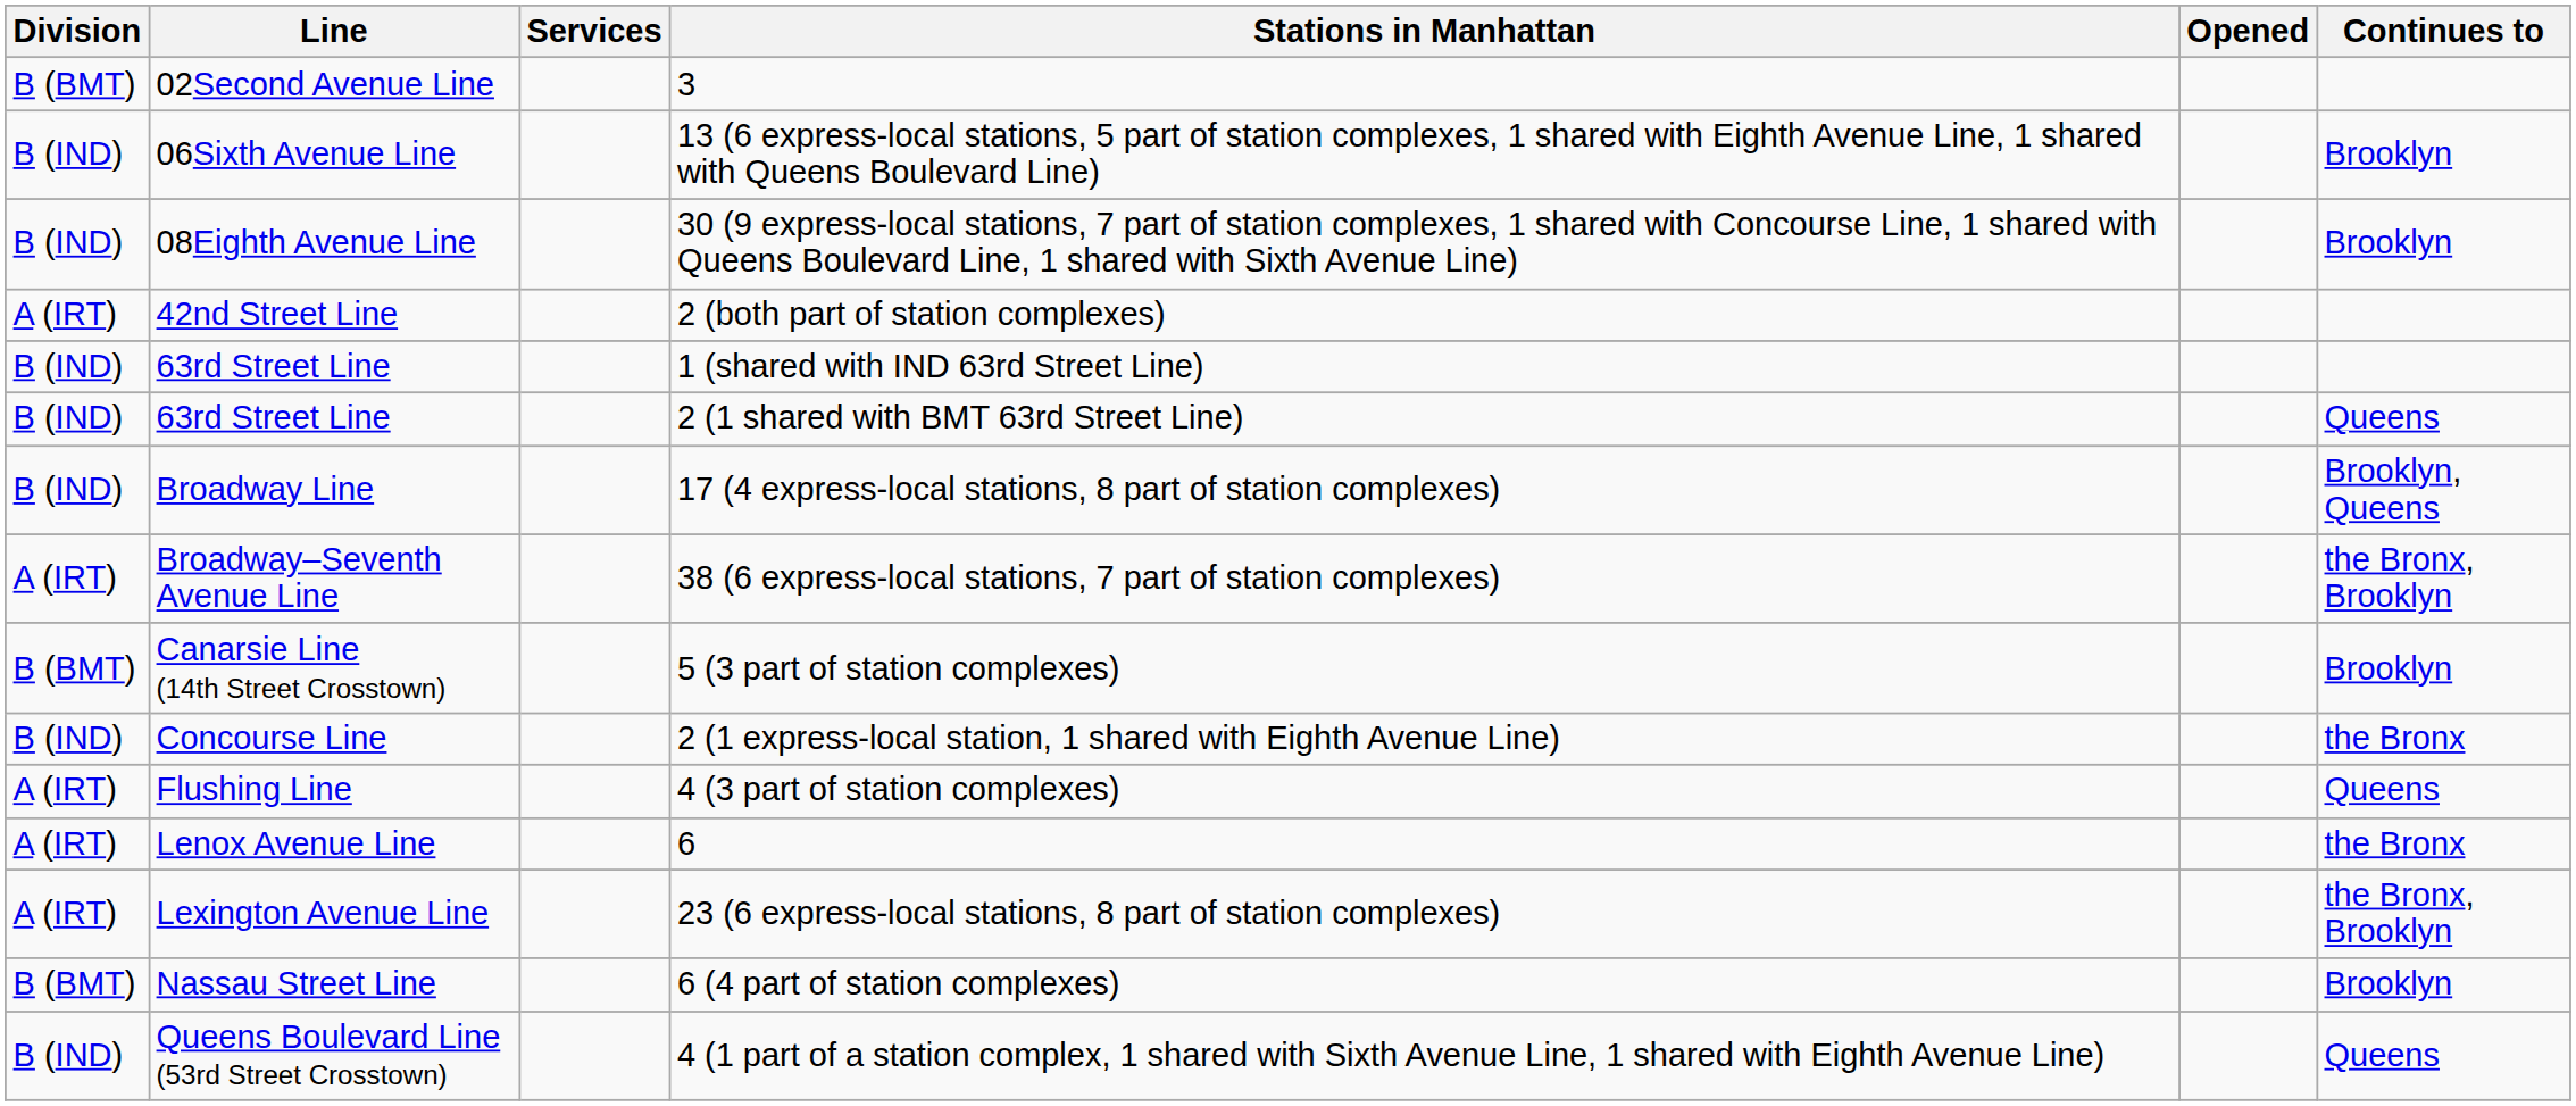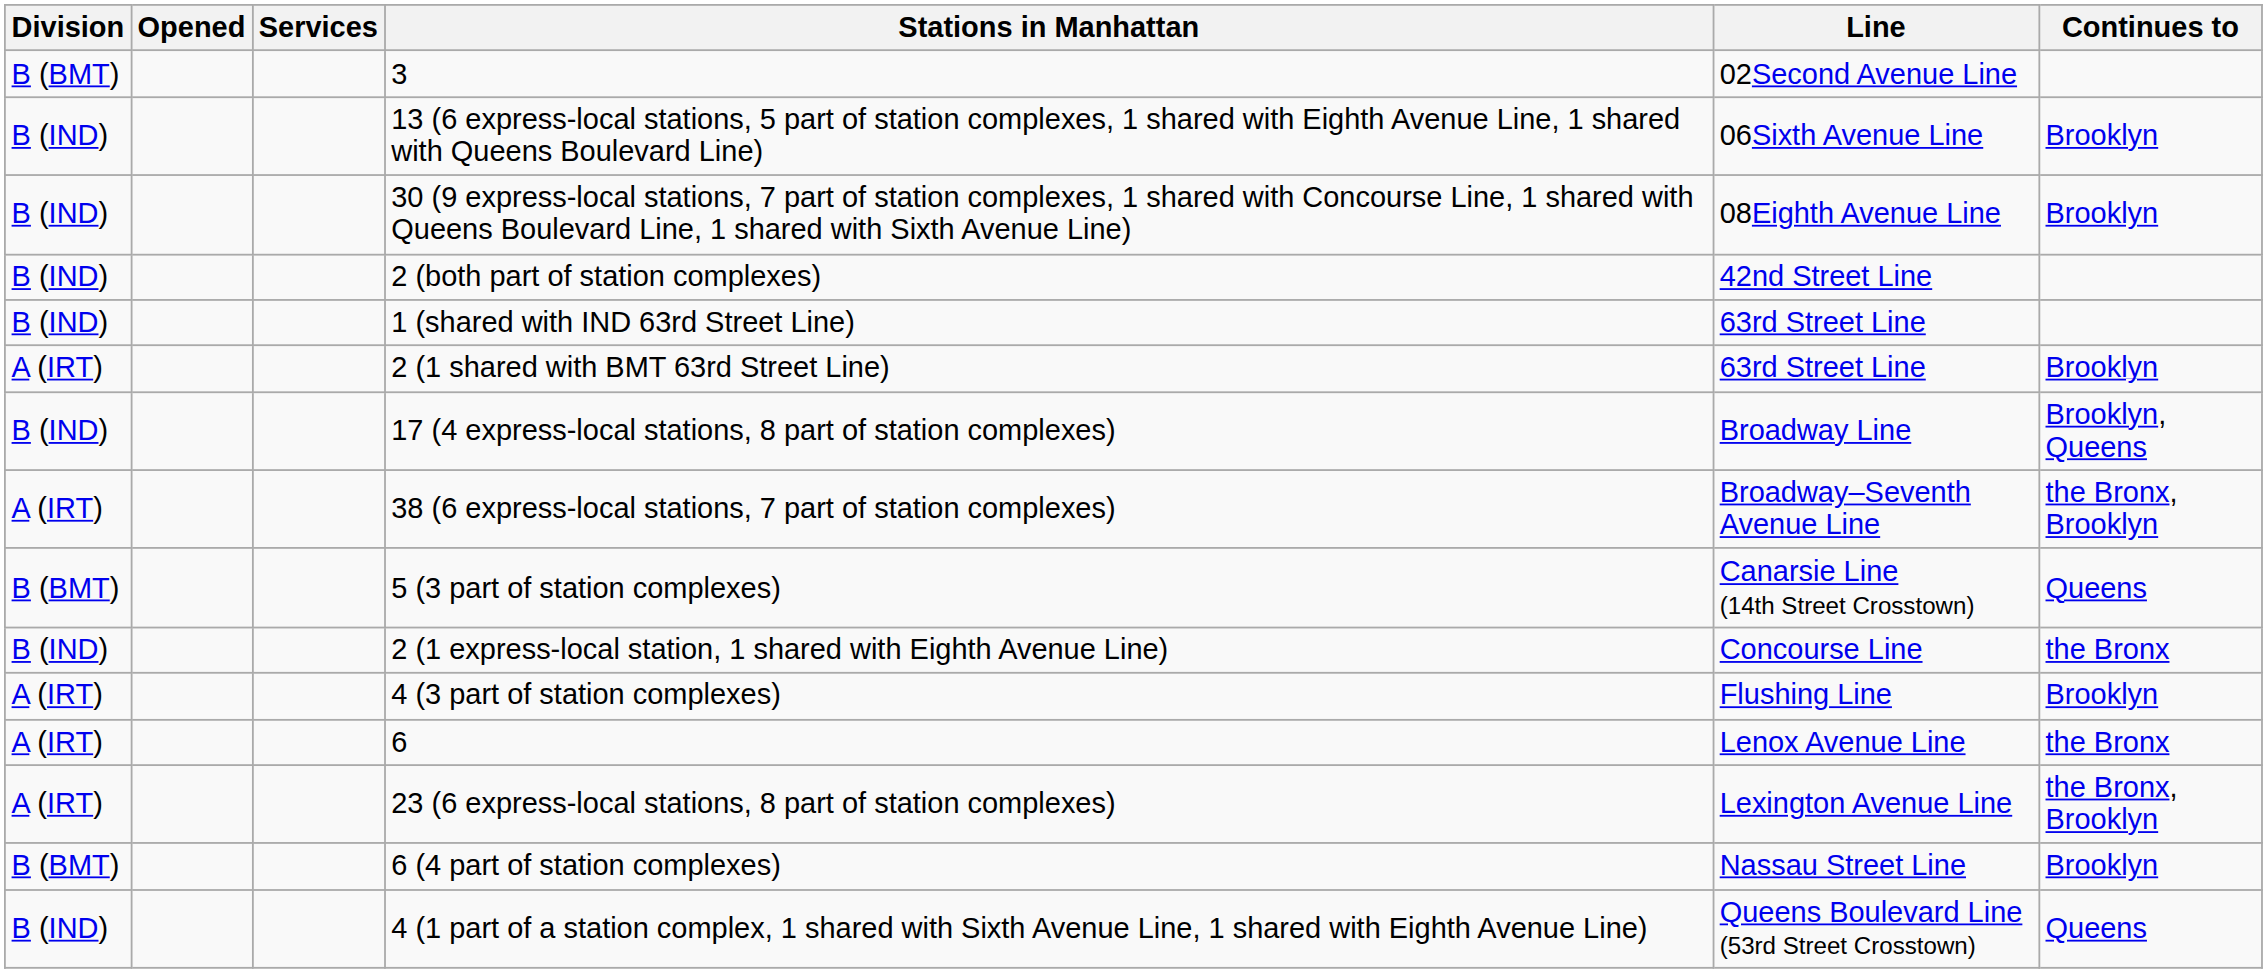 <table class="wikitable sortable">
 <tr>
 <th>Division</th>
-<th>Line</th>
+<th>Opened</th>
 <th class=unsortable>Services</th>
 <th class=unsortable>Stations in Manhattan</th>
-<th>Opened</th>
+<th>Line</th>
 <th>Continues to</th>
 </tr>
 <tr>
 <td><a href='#'>B</a> (<a href='#'>BMT</a>)</td>
-<td> <span>02</span><a href='#'>Second Avenue Line</a></td>
+<td></td>
 <td></td>
 <td>3</td>
-<td></td>
+<td> <span>02</span><a href='#'>Second Avenue Line</a></td>
 <td></td>
 </tr>
 <tr>
 <td><a href='#'>B</a> (<a href='#'>IND</a>)</td>
-<td> <span>06</span><a href='#'>Sixth Avenue Line</a></td>
+<td></td>
 <td></td>
 <td>13 (6 express-local stations, 5 part of station complexes, 1 shared with Eighth Avenue Line, 1 shared with Queens Boulevard Line)</td>
-<td></td>
+<td> <span>06</span><a href='#'>Sixth Avenue Line</a></td>
 <td><a href='#'>Brooklyn</a></td>
 </tr>
 <tr>
 <td><a href='#'>B</a> (<a href='#'>IND</a>)</td>
-<td> <span>08</span><a href='#'>Eighth Avenue Line</a></td>
+<td></td>
 <td></td>
 <td>30 (9 express-local stations, 7 part of station complexes, 1 shared with Concourse Line, 1 shared with Queens Boulevard Line, 1 shared with Sixth Avenue Line)</td>
+<td> <span>08</span><a href='#'>Eighth Avenue Line</a></td>
+<td><a href='#'>Brooklyn</a></td>
+</tr>
+<tr>
+<td><a href='#'>B</a> (<a href='#'>IND</a>)</td>
 <td></td>
+<td></td>
+<td>2 (both part of station complexes)</td>
+<td><a href='#'>42nd Street Line</a></td>
+<td></td>
+</tr>
+<tr>
+<td><a href='#'>B</a> (<a href='#'>IND</a>)</td>
+<td></td>
+<td></td>
+<td>1 (shared with IND 63rd Street Line)</td>
+<td><a href='#'>63rd Street Line</a></td>
+<td></td>
+</tr>
+<tr>
+<td><a href='#'>A</a> (<a href='#'>IRT</a>)</td>
+<td></td>
+<td></td>
+<td>2 (1 shared with BMT 63rd Street Line)</td>
+<td><a href='#'>63rd Street Line</a></td>
+<td><a href='#'>Brooklyn</a></td>
+</tr>
+<tr>
+<td><a href='#'>B</a> (<a href='#'>IND</a>)</td>
+<td></td>
+<td></td>
+<td>17 (4 express-local stations, 8 part of station complexes)</td>
+<td> <a href='#'>Broadway Line</a></td>
+<td><a href='#'>Brooklyn</a>, <a href='#'>Queens</a></td>
+</tr>
+<tr>
+<td><a href='#'>A</a> (<a href='#'>IRT</a>)</td>
+<td></td>
+<td></td>
+<td>38 (6 express-local stations, 7 part of station complexes)</td>
+<td> <a href='#'>Broadway–Seventh Avenue Line</a></td>
+<td><a href='#'>the Bronx</a>, <a href='#'>Brooklyn</a></td>
+</tr>
+<tr>
+<td><a href='#'>B</a> (<a href='#'>BMT</a>)</td>
+<td></td>
+<td></td>
+<td>5 (3 part of station complexes)</td>
+<td> <a href='#'>Canarsie Line</a><br><small>(14th Street Crosstown)</small></td>
+<td><a href='#'>Queens</a></td>
+</tr>
+<tr>
+<td><a href='#'>B</a> (<a href='#'>IND</a>)</td>
+<td></td>
+<td></td>
+<td>2 (1 express-local station, 1 shared with Eighth Avenue Line)</td>
+<td><a href='#'>Concourse Line</a></td>
+<td><a href='#'>the Bronx</a></td>
+</tr>
+<tr>
+<td><a href='#'>A</a> (<a href='#'>IRT</a>)</td>
+<td></td>
+<td></td>
+<td>4 (3 part of station complexes)</td>
+<td> <a href='#'>Flushing Line</a></td>
 <td><a href='#'>Brooklyn</a></td>
 </tr>
 <tr>
 <td><a href='#'>A</a> (<a href='#'>IRT</a>)</td>
-<td><a href='#'>42nd Street Line</a></td>
-<td></td>
-<td>2 (both part of station complexes)</td>
 <td></td>
 <td></td>
-</tr>
-<tr>
-<td><a href='#'>B</a> (<a href='#'>IND</a>)</td>
-<td><a href='#'>63rd Street Line</a></td>
-<td></td>
-<td>1 (shared with IND 63rd Street Line)</td>
-<td></td>
-<td></td>
-</tr>
-<tr>
-<td><a href='#'>B</a> (<a href='#'>IND</a>)</td>
-<td><a href='#'>63rd Street Line</a></td>
-<td></td>
-<td>2 (1 shared with BMT 63rd Street Line)</td>
-<td></td>
-<td><a href='#'>Queens</a></td>
-</tr>
-<tr>
-<td><a href='#'>B</a> (<a href='#'>IND</a>)</td>
-<td> <a href='#'>Broadway Line</a></td>
-<td></td>
-<td>17 (4 express-local stations, 8 part of station complexes)</td>
-<td></td>
-<td><a href='#'>Brooklyn</a>, <a href='#'>Queens</a></td>
+<td>6</td>
+<td><a href='#'>Lenox Avenue Line</a></td>
+<td><a href='#'>the Bronx</a></td>
 </tr>
 <tr>
 <td><a href='#'>A</a> (<a href='#'>IRT</a>)</td>
-<td> <a href='#'>Broadway–Seventh Avenue Line</a></td>
 <td></td>
-<td>38 (6 express-local stations, 7 part of station complexes)</td>
 <td></td>
+<td>23 (6 express-local stations, 8 part of station complexes)</td>
+<td> <a href='#'>Lexington Avenue Line</a></td>
 <td><a href='#'>the Bronx</a>, <a href='#'>Brooklyn</a></td>
 </tr>
 <tr>
 <td><a href='#'>B</a> (<a href='#'>BMT</a>)</td>
-<td> <a href='#'>Canarsie Line</a><br><small>(14th Street Crosstown)</small></td>
 <td></td>
-<td>5 (3 part of station complexes)</td>
 <td></td>
+<td>6 (4 part of station complexes)</td>
+<td> <a href='#'>Nassau Street Line</a></td>
 <td><a href='#'>Brooklyn</a></td>
 </tr>
 <tr>
 <td><a href='#'>B</a> (<a href='#'>IND</a>)</td>
-<td><a href='#'>Concourse Line</a></td>
 <td></td>
-<td>2 (1 express-local station, 1 shared with Eighth Avenue Line)</td>
-<td></td>
-<td><a href='#'>the Bronx</a></td>
-</tr>
-<tr>
-<td><a href='#'>A</a> (<a href='#'>IRT</a>)</td>
-<td> <a href='#'>Flushing Line</a></td>
-<td></td>
-<td>4 (3 part of station complexes)</td>
-<td></td>
-<td><a href='#'>Queens</a></td>
-</tr>
-<tr>
-<td><a href='#'>A</a> (<a href='#'>IRT</a>)</td>
-<td><a href='#'>Lenox Avenue Line</a></td>
-<td></td>
-<td>6</td>
-<td></td>
-<td><a href='#'>the Bronx</a></td>
-</tr>
-<tr>
-<td><a href='#'>A</a> (<a href='#'>IRT</a>)</td>
-<td> <a href='#'>Lexington Avenue Line</a></td>
-<td></td>
-<td>23 (6 express-local stations, 8 part of station complexes)</td>
-<td></td>
-<td><a href='#'>the Bronx</a>, <a href='#'>Brooklyn</a></td>
-</tr>
-<tr>
-<td><a href='#'>B</a> (<a href='#'>BMT</a>)</td>
-<td> <a href='#'>Nassau Street Line</a></td>
-<td></td>
-<td>6 (4 part of station complexes)</td>
-<td></td>
-<td><a href='#'>Brooklyn</a></td>
-</tr>
-<tr>
-<td><a href='#'>B</a> (<a href='#'>IND</a>)</td>
-<td><a href='#'>Queens Boulevard Line</a><br><small>(53rd Street Crosstown)</small></td>
 <td></td>
 <td>4 (1 part of a station complex, 1 shared with Sixth Avenue Line, 1 shared with Eighth Avenue Line)</td>
-<td></td>
+<td><a href='#'>Queens Boulevard Line</a><br><small>(53rd Street Crosstown)</small></td>
 <td><a href='#'>Queens</a></td>
 </tr>
 </table>
